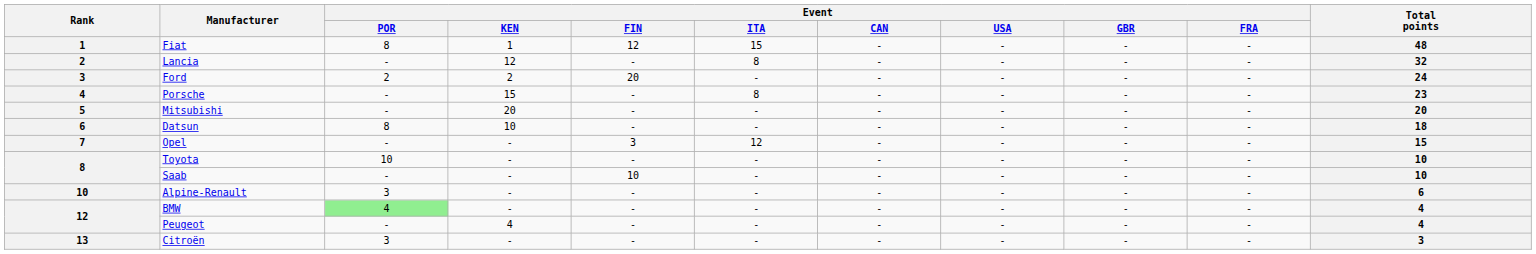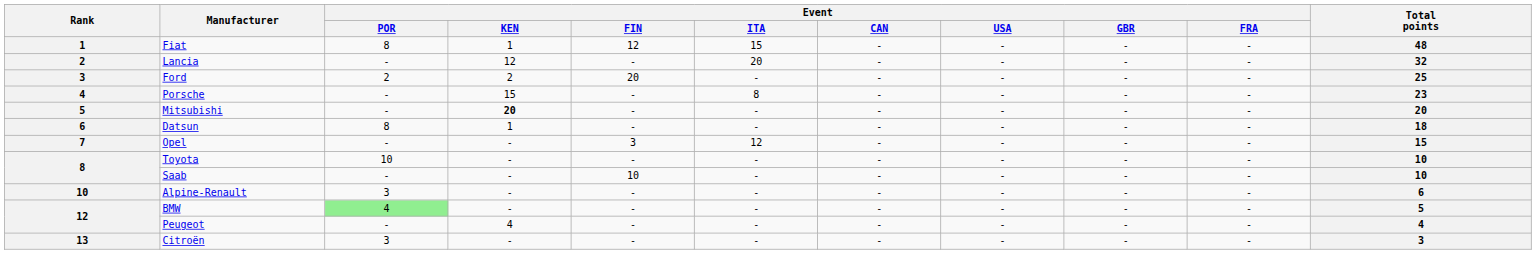 <table class="wikitable" width="100%" style="text-align:center;">
 <tr>
 <th rowspan="2">Rank</th>
 <th rowspan="2" style="width:16em">Manufacturer</th>
 <th colspan="8">Event</th>
 <th rowspan="2">Total<br>points</th>
 </tr>
 <tr valign="top">
 <th><a href='#'>POR</a><br></th>
 <th><a href='#'>KEN</a><br></th>
 <th><a href='#'>FIN</a><br></th>
 <th><a href='#'>ITA</a><br></th>
 <th><a href='#'>CAN</a><br></th>
 <th><a href='#'>USA</a><br></th>
 <th><a href='#'>GBR</a><br></th>
 <th><a href='#'>FRA</a><br></th>
 </tr>
 <tr>
 <th>1</th>
 <td align="left"> <a href='#'>Fiat</a></td>
 <td>8</td>
 <td>1</td>
 <td>12</td>
 <td>15</td>
 <td>-</td>
 <td>-</td>
 <td>-</td>
 <td>-</td>
 <th>48</th>
 </tr>
 <tr>
 <th>2</th>
 <td align="left"> <a href='#'>Lancia</a></td>
 <td>-</td>
 <td>12</td>
 <td>-</td>
-<td>8</td>
+<td>20</td>
 <td>-</td>
 <td>-</td>
 <td>-</td>
 <td>-</td>
 <th>32</th>
 </tr>
 <tr>
 <th>3</th>
 <td align="left"> <a href='#'>Ford</a></td>
 <td>2</td>
 <td>2</td>
 <td>20</td>
 <td>-</td>
 <td>-</td>
 <td>-</td>
 <td>-</td>
 <td>-</td>
-<th>24</th>
+<th>25</th>
 </tr>
 <tr>
 <th>4</th>
 <td align="left"> <a href='#'>Porsche</a></td>
 <td>-</td>
 <td>15</td>
 <td>-</td>
 <td>8</td>
 <td>-</td>
 <td>-</td>
 <td>-</td>
 <td>-</td>
 <th>23</th>
 </tr>
 <tr>
 <th>5</th>
 <td align="left"> <a href='#'>Mitsubishi</a></td>
 <td>-</td>
-<td>20</td>
+<td><strong>20</strong></td>
 <td>-</td>
 <td>-</td>
 <td>-</td>
 <td>-</td>
 <td>-</td>
 <td>-</td>
 <th>20</th>
 </tr>
 <tr>
 <th>6</th>
 <td align="left"> <a href='#'>Datsun</a></td>
 <td>8</td>
-<td>10</td>
+<td>1</td>
 <td>-</td>
 <td>-</td>
 <td>-</td>
 <td>-</td>
 <td>-</td>
 <td>-</td>
 <th>18</th>
 </tr>
 <tr>
 <th>7</th>
 <td align="left"> <a href='#'>Opel</a></td>
 <td>-</td>
 <td>-</td>
 <td>3</td>
 <td>12</td>
 <td>-</td>
 <td>-</td>
 <td>-</td>
 <td>-</td>
 <th>15</th>
 </tr>
 <tr>
 <th rowspan="2">8</th>
 <td align="left"> <a href='#'>Toyota</a></td>
 <td>10</td>
 <td>-</td>
 <td>-</td>
 <td>-</td>
 <td>-</td>
 <td>-</td>
 <td>-</td>
 <td>-</td>
 <th>10</th>
 </tr>
 <tr>
 <td align="left"> <a href='#'>Saab</a></td>
 <td>-</td>
 <td>-</td>
 <td>10</td>
 <td>-</td>
 <td>-</td>
 <td>-</td>
 <td>-</td>
 <td>-</td>
 <th>10</th>
 </tr>
 <tr>
 <th>10</th>
 <td align="left"> <a href='#'>Alpine-Renault</a></td>
 <td>3</td>
 <td>-</td>
 <td>-</td>
 <td>-</td>
 <td>-</td>
 <td>-</td>
 <td>-</td>
 <td>-</td>
 <th>6</th>
 </tr>
 <tr>
 <th rowspan="2">12</th>
 <td align="left"> <a href='#'>BMW</a></td>
 <td style="background: lightgreen;">4</td>
 <td>-</td>
 <td>-</td>
 <td>-</td>
 <td>-</td>
 <td>-</td>
 <td>-</td>
 <td>-</td>
-<th>4</th>
+<th>5</th>
 </tr>
 <tr>
 <td align="left"> <a href='#'>Peugeot</a></td>
 <td>-</td>
 <td>4</td>
 <td>-</td>
 <td>-</td>
 <td>-</td>
 <td>-</td>
 <td>-</td>
 <td>-</td>
 <th>4</th>
 </tr>
 <tr>
 <th rowspan="2">13</th>
 <td align="left"> <a href='#'>Citroën</a></td>
 <td>3</td>
 <td>-</td>
 <td>-</td>
 <td>-</td>
 <td>-</td>
 <td>-</td>
 <td>-</td>
 <td>-</td>
 <th>3</th>
 </tr>
 </table>
